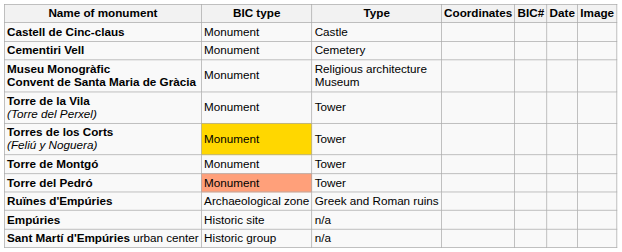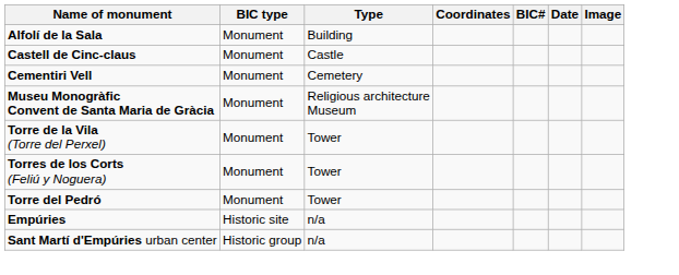 <table class="wikitable">
 <tr>
 <th>Name of monument</th>
 <th>BIC type</th>
 <th>Type</th>
 <th>Coordinates</th>
 <th>BIC#</th>
 <th>Date</th>
 <th>Image</th>
+</tr>
+<tr>
+<td><strong>Alfolí de la Sala</strong></td>
+<td>Monument</td>
+<td>Building</td>
+<td></td>
+<td></td>
+<td></td>
+<td></td>
 </tr>
 <tr>
 <td><strong>Castell de Cinc-claus</strong></td>
 <td>Monument</td>
 <td>Castle</td>
 <td></td>
 <td></td>
 <td></td>
 <td></td>
 </tr>
 <tr>
 <td><strong>Cementiri Vell</strong></td>
 <td>Monument</td>
 <td>Cemetery</td>
 <td></td>
 <td></td>
 <td></td>
 <td></td>
 </tr>
 <tr>
 <td><strong>Museu Monogràfic</strong><br><strong>Convent de Santa Maria de Gràcia</strong></td>
 <td>Monument</td>
 <td>Religious architecture<br>Museum</td>
 <td></td>
 <td></td>
 <td></td>
 <td></td>
 </tr>
 <tr>
 <td><strong>Torre de la Vila</strong><br><em>(Torre del Perxel)</em></td>
 <td>Monument</td>
 <td>Tower</td>
 <td></td>
 <td></td>
 <td></td>
 <td></td>
 </tr>
 <tr>
 <td><strong>Torres de los Corts</strong><br><em>(Feliú y Noguera)</em></td>
-<td style="background: gold;">Monument</td>
-<td>Tower</td>
-<td></td>
-<td></td>
-<td></td>
-<td></td>
-</tr>
-<tr>
-<td><strong>Torre de Montgó</strong></td>
 <td>Monument</td>
 <td>Tower</td>
 <td></td>
 <td></td>
 <td></td>
 <td></td>
 </tr>
 <tr>
 <td><strong>Torre del Pedró</strong></td>
-<td style="background: lightsalmon;">Monument</td>
+<td>Monument</td>
 <td>Tower</td>
-<td></td>
-<td></td>
-<td></td>
-<td></td>
-</tr>
-<tr>
-<td><strong>Ruïnes d'Empúries</strong></td>
-<td>Archaeological zone</td>
-<td>Greek and Roman ruins</td>
 <td></td>
 <td></td>
 <td></td>
 <td></td>
 </tr>
 <tr>
 <td><strong>Empúries</strong></td>
 <td>Historic site</td>
 <td>n/a</td>
 <td></td>
 <td></td>
 <td></td>
 <td></td>
 </tr>
 <tr>
 <td><strong>Sant Martí d'Empúries</strong> urban center</td>
 <td>Historic group</td>
 <td>n/a</td>
 <td></td>
 <td></td>
 <td></td>
 <td></td>
 </tr>
 </table>
